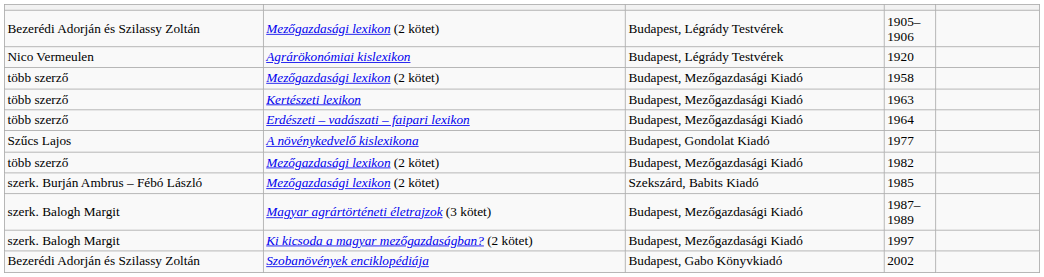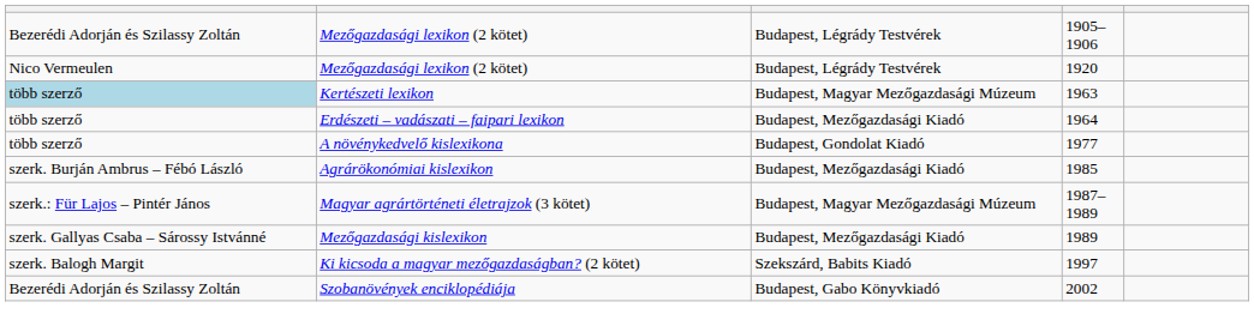 <table class="wikitable sortable">
 <tr>
 <th bgcolor="#DAA520" width="25%"></th>
 <th bgcolor="#DAA520" width="35%"></th>
 <th bgcolor="#DAA520" width="25%"></th>
 <th bgcolor="#DAA520" width="5%"></th>
 <th bgcolor="#DAA520" width="10%"></th>
 </tr>
 <tr>
 <td>Bezerédi Adorján és Szilassy Zoltán</td>
 <td><em><a href='#'>Mezőgazdasági lexikon</a></em> (2 kötet)</td>
 <td>Budapest, Légrády Testvérek</td>
 <td>1905–1906</td>
 <td></td>
 </tr>
 <tr>
 <td>Nico Vermeulen</td>
-<td><em><a href='#'>Agrárökonómiai kislexikon</a></em></td>
+<td><em><a href='#'>Mezőgazdasági lexikon</a></em> (2 kötet)</td>
 <td>Budapest, Légrády Testvérek</td>
 <td>1920</td>
 <td></td>
 </tr>
 <tr>
-<td>több szerző</td>
-<td><em><a href='#'>Mezőgazdasági lexikon</a></em> (2 kötet)</td>
-<td>Budapest, Mezőgazdasági Kiadó</td>
-<td>1958</td>
-<td></td>
-</tr>
-<tr>
-<td>több szerző</td>
+<td style="background: lightblue;">több szerző</td>
 <td><em><a href='#'>Kertészeti lexikon</a></em></td>
-<td>Budapest, Mezőgazdasági Kiadó</td>
+<td>Budapest, Magyar Mezőgazdasági Múzeum</td>
 <td>1963</td>
 <td></td>
 </tr>
 <tr>
 <td>több szerző</td>
 <td><em><a href='#'>Erdészeti – vadászati – faipari lexikon</a></em></td>
 <td>Budapest, Mezőgazdasági Kiadó</td>
 <td>1964</td>
 <td></td>
 </tr>
 <tr>
-<td>Szűcs Lajos</td>
+<td>több szerző</td>
 <td><em><a href='#'>A növénykedvelő kislexikona</a></em></td>
 <td>Budapest, Gondolat Kiadó</td>
 <td>1977</td>
 <td></td>
 </tr>
 <tr>
-<td>több szerző</td>
-<td><em><a href='#'>Mezőgazdasági lexikon</a></em> (2 kötet)</td>
+<td>szerk. Burján Ambrus – Fébó László</td>
+<td><em><a href='#'>Agrárökonómiai kislexikon</a></em></td>
 <td>Budapest, Mezőgazdasági Kiadó</td>
-<td>1982</td>
-<td></td>
-</tr>
-<tr>
-<td>szerk. Burján Ambrus – Fébó László</td>
-<td><em><a href='#'>Mezőgazdasági lexikon</a></em> (2 kötet)</td>
-<td>Szekszárd, Babits Kiadó</td>
 <td>1985</td>
 <td></td>
 </tr>
 <tr>
-<td>szerk. Balogh Margit</td>
+<td>szerk.: <a href='#'>Für Lajos</a> – Pintér János</td>
 <td><em><a href='#'>Magyar agrártörténeti életrajzok</a></em> (3 kötet)</td>
+<td>Budapest, Magyar Mezőgazdasági Múzeum</td>
+<td>1987–1989</td>
+<td></td>
+</tr>
+<tr>
+<td>szerk. Gallyas Csaba – Sárossy Istvánné</td>
+<td><em><a href='#'>Mezőgazdasági kislexikon</a></em></td>
 <td>Budapest, Mezőgazdasági Kiadó</td>
-<td>1987–1989</td>
+<td>1989</td>
 <td></td>
 </tr>
 <tr>
 <td>szerk. Balogh Margit</td>
 <td><em><a href='#'>Ki kicsoda a magyar mezőgazdaságban?</a></em> (2 kötet)</td>
-<td>Budapest, Mezőgazdasági Kiadó</td>
+<td>Szekszárd, Babits Kiadó</td>
 <td>1997</td>
 <td></td>
 </tr>
 <tr>
 <td>Bezerédi Adorján és Szilassy Zoltán</td>
 <td><em><a href='#'>Szobanövények enciklopédiája</a></em></td>
 <td>Budapest, Gabo Könyvkiadó</td>
 <td>2002</td>
 <td></td>
 </tr>
 </table>
